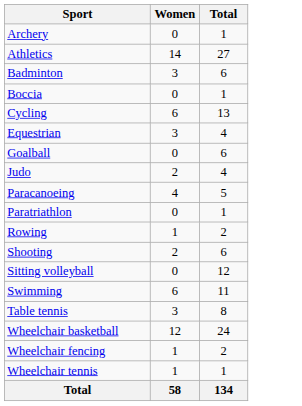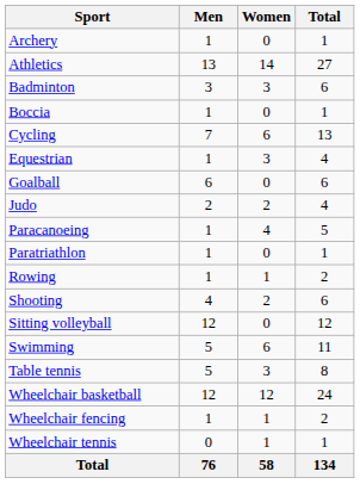 <table class="wikitable sortable" style="text-align:center;">
 <tr>
 <th width=180>Sport</th>
+<th width=55>Men</th>
 <th width=55>Women</th>
 <th width=55>Total</th>
 </tr>
 <tr>
 <td align=left><a href='#'>Archery</a></td>
+<td>1</td>
 <td>0</td>
 <td>1</td>
 </tr>
 <tr>
 <td align=left><a href='#'>Athletics</a></td>
+<td>13</td>
 <td>14</td>
 <td>27</td>
 </tr>
 <tr>
 <td align=left><a href='#'>Badminton</a></td>
 <td>3</td>
+<td>3</td>
 <td>6</td>
 </tr>
 <tr>
 <td align=left><a href='#'>Boccia</a></td>
+<td>1</td>
 <td>0</td>
 <td>1</td>
 </tr>
 <tr>
 <td align=left><a href='#'>Cycling</a></td>
+<td>7</td>
 <td>6</td>
 <td>13</td>
 </tr>
 <tr>
 <td align=left><a href='#'>Equestrian</a></td>
+<td>1</td>
 <td>3</td>
 <td>4</td>
 </tr>
 <tr>
 <td align=left><a href='#'>Goalball</a></td>
+<td>6</td>
 <td>0</td>
 <td>6</td>
 </tr>
 <tr>
 <td align=left><a href='#'>Judo</a></td>
 <td>2</td>
+<td>2</td>
 <td>4</td>
 </tr>
 <tr>
 <td align=left><a href='#'>Paracanoeing</a></td>
+<td>1</td>
 <td>4</td>
 <td>5</td>
 </tr>
 <tr>
 <td align=left><a href='#'>Paratriathlon</a></td>
+<td>1</td>
 <td>0</td>
 <td>1</td>
 </tr>
 <tr>
 <td align=left><a href='#'>Rowing</a></td>
 <td>1</td>
+<td>1</td>
 <td>2</td>
 </tr>
 <tr>
 <td align=left><a href='#'>Shooting</a></td>
+<td>4</td>
 <td>2</td>
 <td>6</td>
 </tr>
 <tr>
 <td align=left><a href='#'>Sitting volleyball</a></td>
+<td>12</td>
 <td>0</td>
 <td>12</td>
 </tr>
 <tr>
 <td align=left><a href='#'>Swimming</a></td>
+<td>5</td>
 <td>6</td>
 <td>11</td>
 </tr>
 <tr>
 <td align=left><a href='#'>Table tennis</a></td>
+<td>5</td>
 <td>3</td>
 <td>8</td>
 </tr>
 <tr>
 <td align=left><a href='#'>Wheelchair basketball</a></td>
 <td>12</td>
+<td>12</td>
 <td>24</td>
 </tr>
 <tr>
 <td align=left><a href='#'>Wheelchair fencing</a></td>
 <td>1</td>
+<td>1</td>
 <td>2</td>
 </tr>
 <tr>
 <td align=left><a href='#'>Wheelchair tennis</a></td>
+<td>0</td>
 <td>1</td>
 <td>1</td>
 </tr>
 <tr class="sortbottom">
 <th>Total</th>
+<th>76</th>
 <th>58</th>
 <th>134</th>
 </tr>
 </table>
